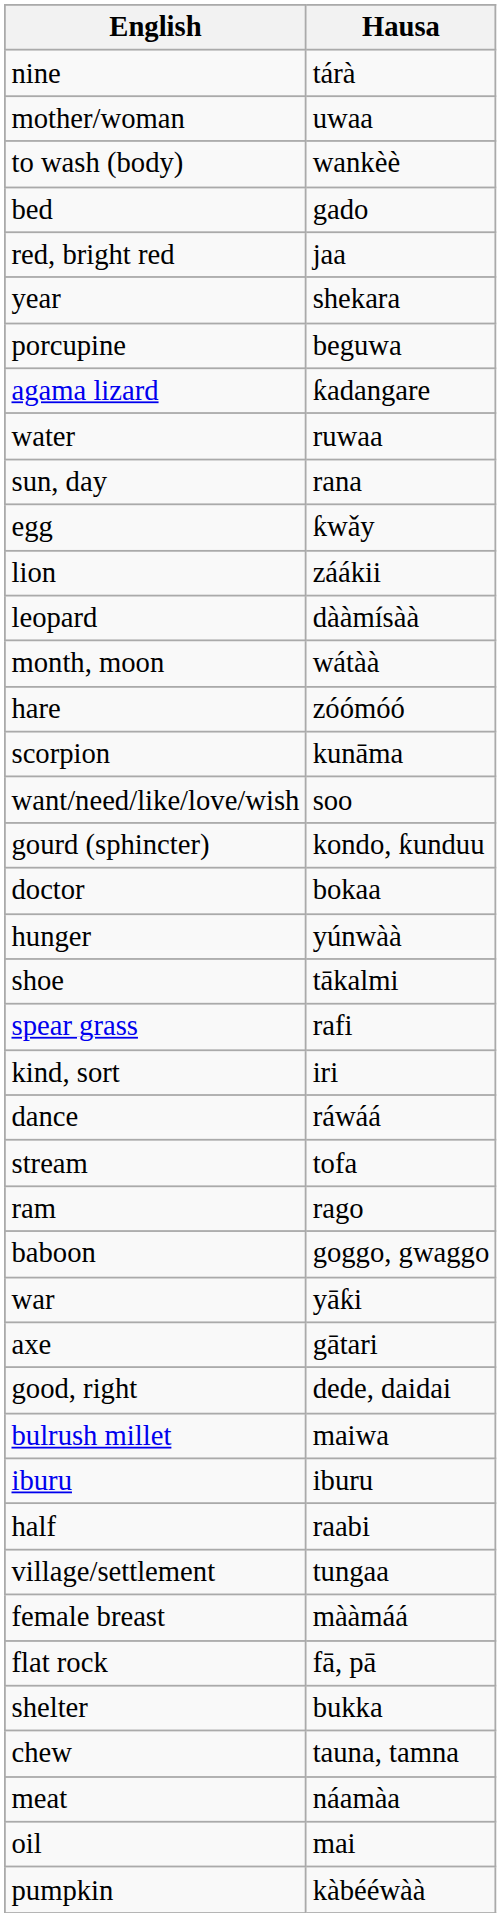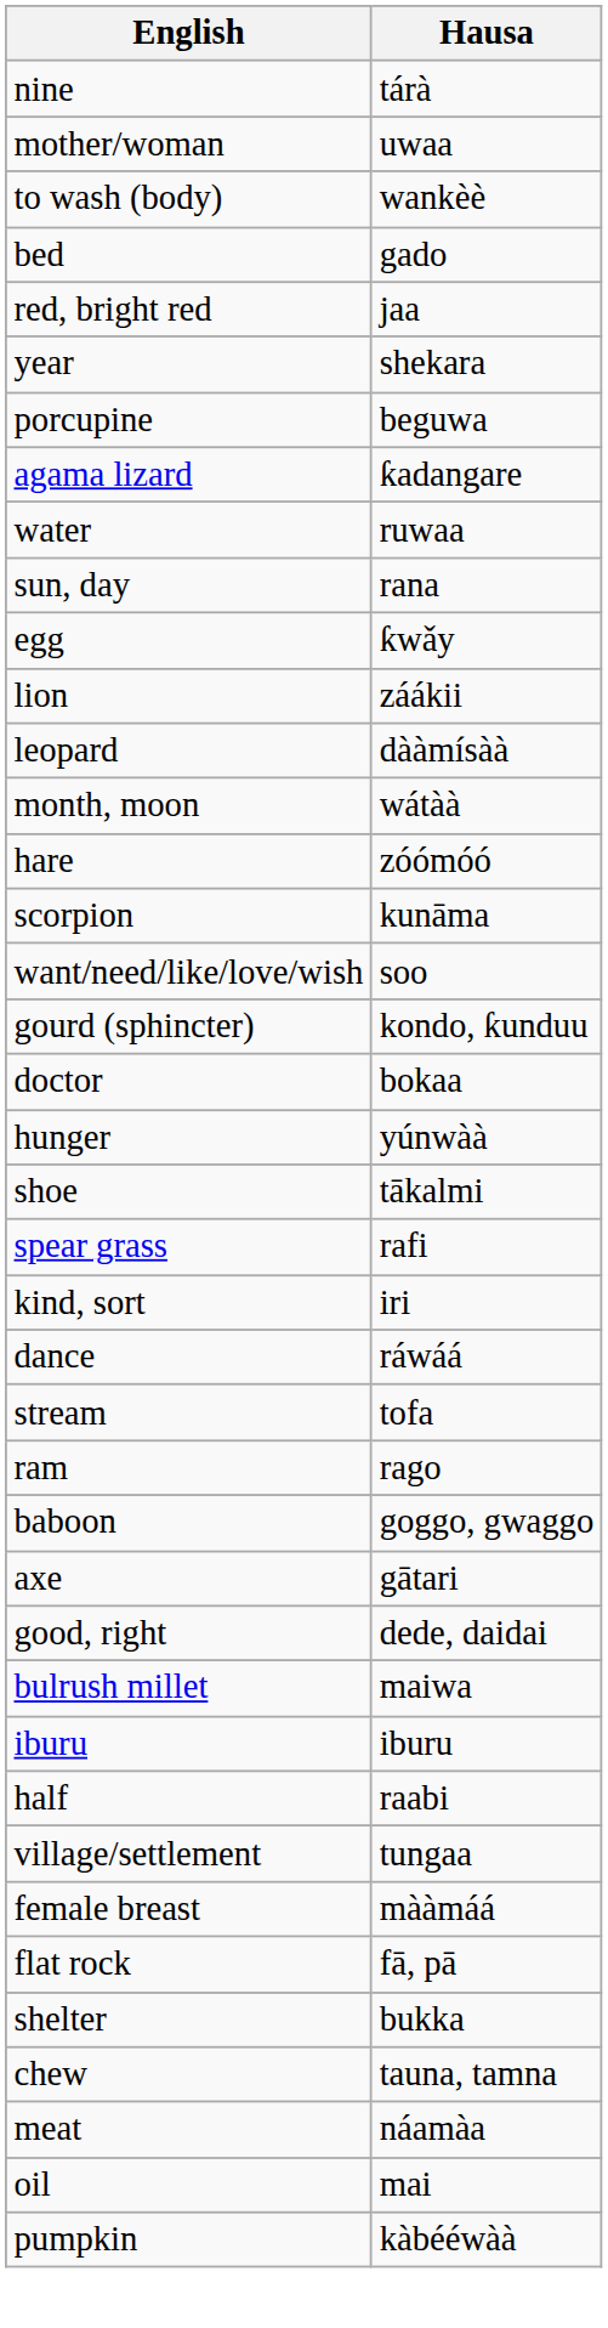 <table class="wikitable sortable">
 <tr>
 <th>English</th>
 <th>Hausa</th>
 </tr>
 <tr>
 <td>nine</td>
 <td>tárà</td>
 </tr>
 <tr>
 <td>mother/woman</td>
 <td>uwaa</td>
 </tr>
 <tr>
 <td>to wash (body)</td>
 <td>wankèè</td>
 </tr>
 <tr>
 <td>bed</td>
 <td>gado</td>
 </tr>
 <tr>
 <td>red, bright red</td>
 <td>jaa</td>
 </tr>
 <tr>
 <td>year</td>
 <td>shekara</td>
 </tr>
 <tr>
 <td>porcupine</td>
 <td>beguwa</td>
 </tr>
 <tr>
 <td><a href='#'>agama lizard</a></td>
 <td>ƙadangare</td>
 </tr>
 <tr>
 <td>water</td>
 <td>ruwaa</td>
 </tr>
 <tr>
 <td>sun, day</td>
 <td>rana</td>
 </tr>
 <tr>
 <td>egg</td>
 <td>ƙwǎy</td>
 </tr>
 <tr>
 <td>lion</td>
 <td>záákii</td>
 </tr>
 <tr>
 <td>leopard</td>
 <td>dààmísàà</td>
 </tr>
 <tr>
 <td>month, moon</td>
 <td>wátàà</td>
 </tr>
 <tr>
 <td>hare</td>
 <td>zóómóó</td>
 </tr>
 <tr>
 <td>scorpion</td>
 <td>kunāma</td>
 </tr>
 <tr>
 <td>want/need/like/love/wish</td>
 <td>soo</td>
 </tr>
 <tr>
 <td>gourd (sphincter)</td>
 <td>kondo, ƙunduu</td>
 </tr>
 <tr>
 <td>doctor</td>
 <td>bokaa</td>
 </tr>
 <tr>
 <td>hunger</td>
 <td>yúnwàà</td>
 </tr>
 <tr>
 <td>shoe</td>
 <td>tākalmi</td>
 </tr>
 <tr>
 <td><a href='#'>spear grass</a></td>
 <td>rafi</td>
 </tr>
 <tr>
 <td>kind, sort</td>
 <td>iri</td>
 </tr>
 <tr>
 <td>dance</td>
 <td>ráwáá</td>
 </tr>
 <tr>
 <td>stream</td>
 <td>tofa</td>
 </tr>
 <tr>
 <td>ram</td>
 <td>rago</td>
 </tr>
 <tr>
 <td>baboon</td>
 <td>goggo, gwaggo</td>
 </tr>
 <tr>
-<td>war</td>
-<td>yāƙi</td>
-</tr>
-<tr>
 <td>axe</td>
 <td>gātari</td>
 </tr>
 <tr>
 <td>good, right</td>
 <td>dede, daidai</td>
 </tr>
 <tr>
 <td><a href='#'>bulrush millet</a></td>
 <td>maiwa</td>
 </tr>
 <tr>
 <td><a href='#'>iburu</a></td>
 <td>iburu</td>
 </tr>
 <tr>
 <td>half</td>
 <td>raabi</td>
 </tr>
 <tr>
 <td>village/settlement</td>
 <td>tungaa</td>
 </tr>
 <tr>
 <td>female breast</td>
 <td>mààmáá</td>
 </tr>
 <tr>
 <td>flat rock</td>
 <td>fā, pā</td>
 </tr>
 <tr>
 <td>shelter</td>
 <td>bukka</td>
 </tr>
 <tr>
 <td>chew</td>
 <td>tauna, tamna</td>
 </tr>
 <tr>
 <td>meat</td>
 <td>náamàa</td>
 </tr>
 <tr>
 <td>oil</td>
 <td>mai</td>
 </tr>
 <tr>
 <td>pumpkin</td>
 <td>kàbééwàà</td>
 </tr>
 </table>
